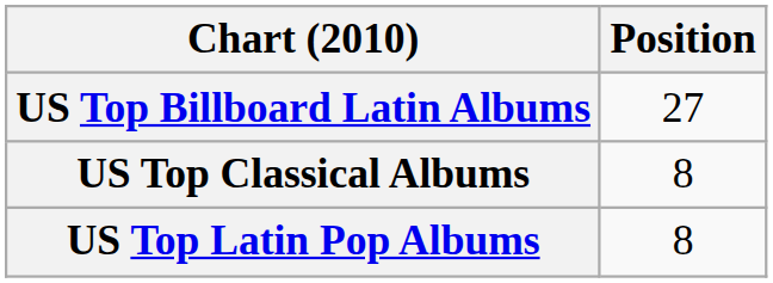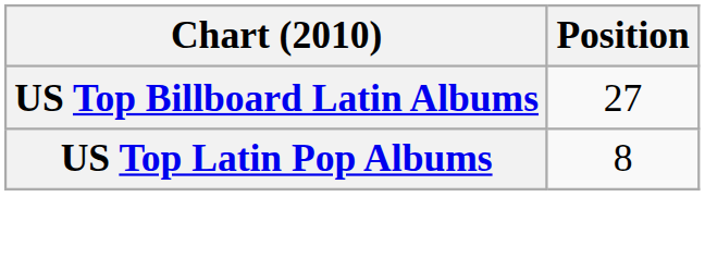 <table class="wikitable plainrowheaders" style="text-align:center;" border="1">
 <tr>
 <th scope="col">Chart (2010)</th>
 <th scope="col">Position</th>
 </tr>
 <tr>
 <th scope="row">US <a href='#'>Top Billboard Latin Albums</a></th>
 <td style="text-align:center;">27</td>
 </tr>
 <tr>
-<th scope="row">US Top Classical Albums</th>
-<td style="text-align:center;">8</td>
-</tr>
-<tr>
 <th scope="row">US <a href='#'>Top Latin Pop Albums</a></th>
 <td style="text-align:center;">8</td>
 </tr>
 </table>
